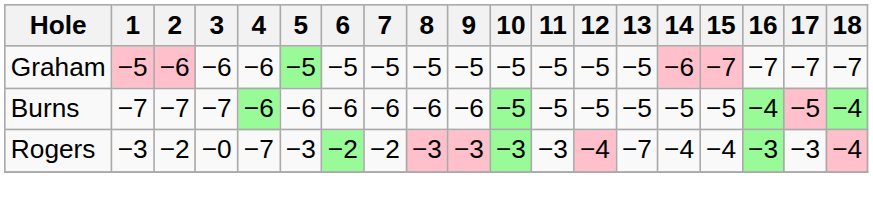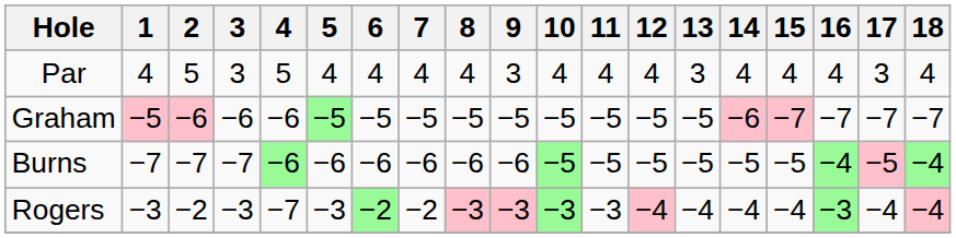 <table class="wikitable" style="text-align:center">
 <tr>
 <th>Hole</th>
 <th> 1 </th>
 <th> 2 </th>
 <th> 3 </th>
 <th> 4 </th>
 <th> 5 </th>
 <th> 6 </th>
 <th> 7 </th>
 <th> 8 </th>
 <th> 9 </th>
 <th>10</th>
 <th>11</th>
 <th>12</th>
 <th>13</th>
 <th>14</th>
 <th>15</th>
 <th>16</th>
 <th>17</th>
 <th>18</th>
+</tr>
+<tr>
+<td>Par</td>
+<td>4</td>
+<td>5</td>
+<td>3</td>
+<td>5</td>
+<td>4</td>
+<td>4</td>
+<td>4</td>
+<td>4</td>
+<td>3</td>
+<td>4</td>
+<td>4</td>
+<td>4</td>
+<td>3</td>
+<td>4</td>
+<td>4</td>
+<td>4</td>
+<td>3</td>
+<td>4</td>
 </tr>
 <tr>
 <td align=left> Graham</td>
 <td style="background: Pink;">−5</td>
 <td style="background: Pink;">−6</td>
 <td>−6</td>
 <td>−6</td>
 <td style="background: PaleGreen;">−5</td>
 <td>−5</td>
 <td>−5</td>
 <td>−5</td>
 <td>−5</td>
 <td>−5</td>
 <td>−5</td>
 <td>−5</td>
 <td>−5</td>
 <td style="background: Pink;">−6</td>
 <td style="background: Pink;">−7</td>
 <td>−7</td>
 <td>−7</td>
 <td>−7</td>
 </tr>
 <tr>
 <td align=left> Burns</td>
 <td>−7</td>
 <td>−7</td>
 <td>−7</td>
 <td style="background: PaleGreen;">−6</td>
 <td>−6</td>
 <td>−6</td>
 <td>−6</td>
 <td>−6</td>
 <td>−6</td>
 <td style="background: PaleGreen;">−5</td>
 <td>−5</td>
 <td>−5</td>
 <td>−5</td>
 <td>−5</td>
 <td>−5</td>
 <td style="background: PaleGreen;">−4</td>
 <td style="background: Pink;">−5</td>
 <td style="background: PaleGreen;">−4</td>
 </tr>
 <tr>
 <td align=left> Rogers</td>
 <td>−3</td>
 <td>−2</td>
-<td>−0</td>
+<td>−3</td>
 <td>−7</td>
 <td>−3</td>
 <td style="background: PaleGreen;">−2</td>
 <td>−2</td>
 <td style="background: Pink;">−3</td>
 <td style="background: Pink;">−3</td>
 <td style="background: PaleGreen;">−3</td>
 <td>−3</td>
 <td style="background: Pink;">−4</td>
-<td>−7</td>
+<td>−4</td>
 <td>−4</td>
 <td>−4</td>
 <td style="background: PaleGreen;">−3</td>
-<td>−3</td>
+<td>−4</td>
 <td style="background: Pink;">−4</td>
 </tr>
 <tr>
 </tr>
 </table>
